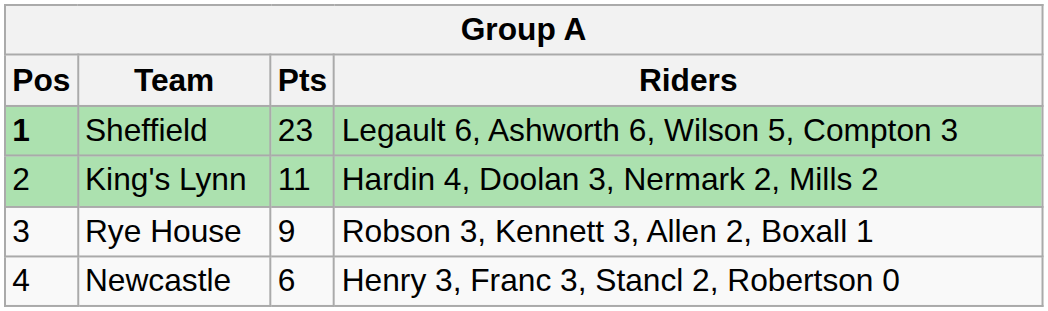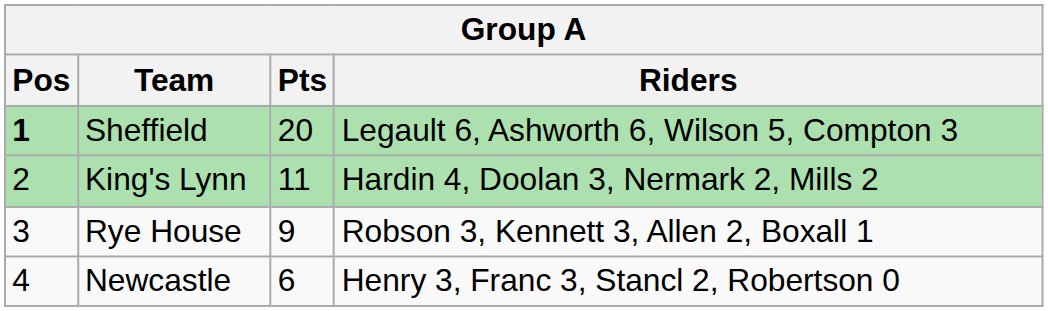 <table class="wikitable">
 <tr>
 <th colspan="4">Group A</th>
 </tr>
 <tr>
 <th width=20>Pos</th>
 <th width=90>Team</th>
 <th width=20>Pts</th>
 <th width=350>Riders</th>
 </tr>
 <tr style="background:#ACE1AF;">
 <td><strong>1</strong></td>
 <td align=left>Sheffield</td>
-<td>23</td>
+<td>20</td>
 <td>Legault 6, Ashworth 6, Wilson 5, Compton 3</td>
 </tr>
 <tr style="background:#ACE1AF;">
 <td>2</td>
 <td align=left>King's Lynn</td>
 <td>11</td>
 <td>Hardin 4, Doolan 3, Nermark 2, Mills 2</td>
 </tr>
 <tr>
 <td>3</td>
 <td align=left>Rye House</td>
 <td>9</td>
 <td>Robson 3, Kennett 3, Allen 2, Boxall 1</td>
 </tr>
 <tr>
 <td>4</td>
 <td align=left>Newcastle</td>
 <td>6</td>
 <td>Henry 3, Franc 3, Stancl 2, Robertson 0</td>
 </tr>
 </table>
